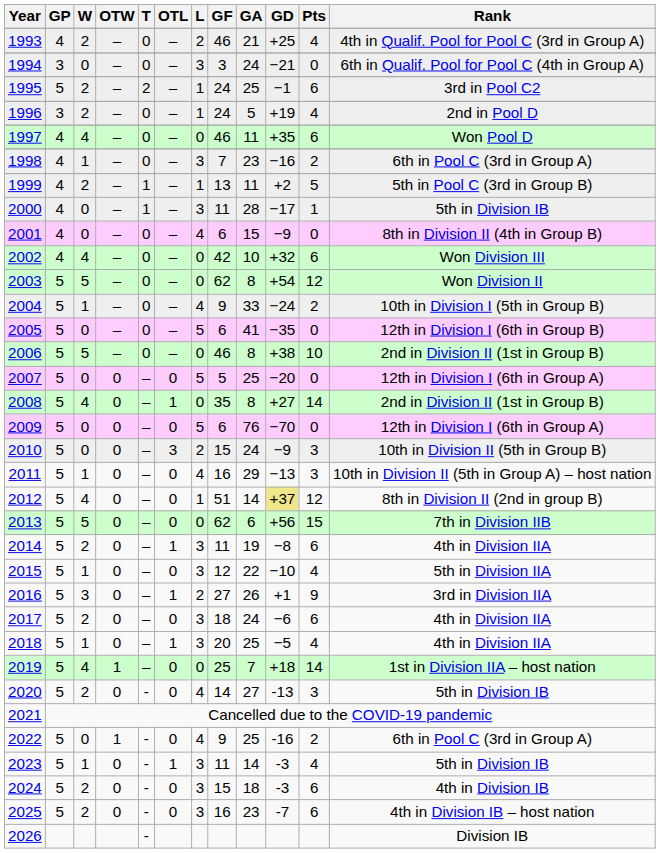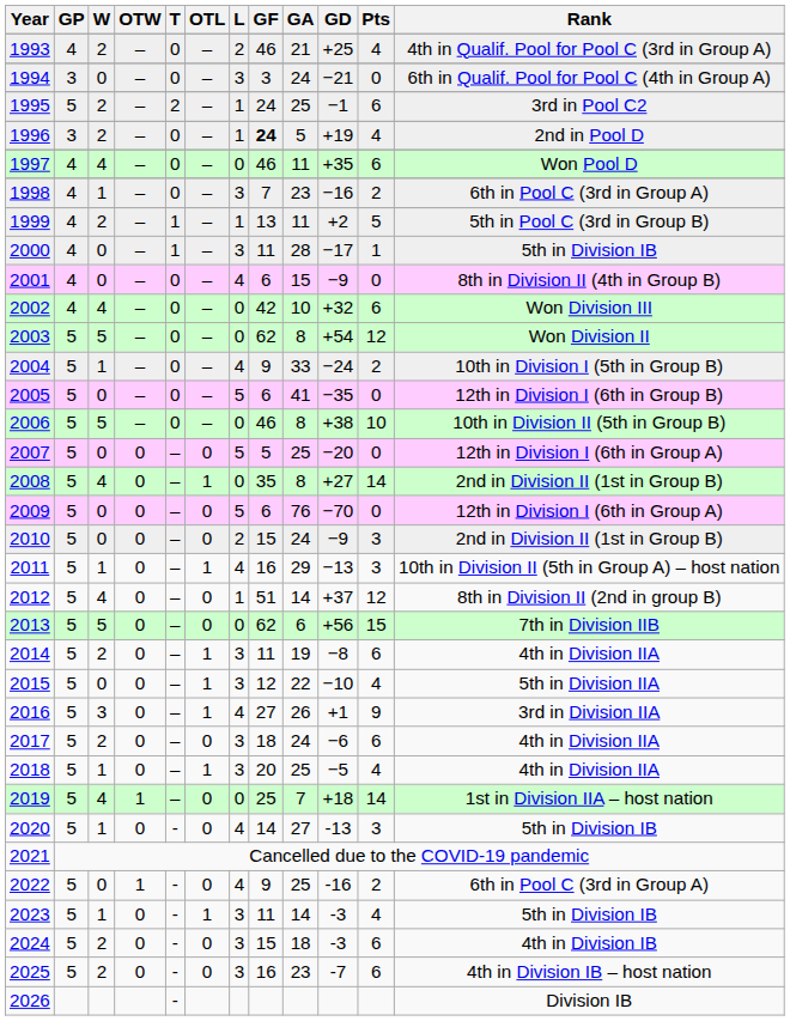 <table class="wikitable sortable" style="text-align: center;">
 <tr>
 <th>Year</th>
 <th>GP</th>
 <th>W</th>
 <th>OTW</th>
 <th>T</th>
 <th>OTL</th>
 <th>L</th>
 <th>GF</th>
 <th>GA</th>
 <th>GD</th>
 <th>Pts</th>
 <th>Rank</th>
 </tr>
 <tr>
 </tr>
 <tr align=center bgcolor="#efefef">
 <td><a href='#'>1993</a></td>
 <td>4</td>
 <td>2</td>
 <td>–</td>
 <td>0</td>
 <td>–</td>
 <td>2</td>
 <td>46</td>
 <td>21</td>
 <td>+25</td>
 <td>4</td>
 <td>4th in <a href='#'>Qualif. Pool for Pool C</a> (3rd in Group A)</td>
 </tr>
 <tr>
 </tr>
 <tr align=center bgcolor="#efefef">
 <td><a href='#'>1994</a></td>
 <td>3</td>
 <td>0</td>
 <td>–</td>
 <td>0</td>
 <td>–</td>
 <td>3</td>
 <td>3</td>
 <td>24</td>
 <td>−21</td>
 <td>0</td>
 <td>6th in <a href='#'>Qualif. Pool for Pool C</a> (4th in Group A)</td>
 </tr>
 <tr>
 </tr>
 <tr align=center bgcolor="#efefef">
 <td><a href='#'>1995</a></td>
 <td>5</td>
 <td>2</td>
 <td>–</td>
 <td>2</td>
 <td>–</td>
 <td>1</td>
 <td>24</td>
 <td>25</td>
 <td>−1</td>
 <td>6</td>
 <td>3rd in <a href='#'>Pool C2</a></td>
 </tr>
 <tr>
 </tr>
 <tr align=center bgcolor="#efefef">
 <td><a href='#'>1996</a></td>
 <td>3</td>
 <td>2</td>
 <td>–</td>
 <td>0</td>
 <td>–</td>
 <td>1</td>
-<td>24</td>
+<td><strong>24</strong></td>
 <td>5</td>
 <td>+19</td>
 <td>4</td>
 <td>2nd in <a href='#'>Pool D</a></td>
 </tr>
 <tr>
 </tr>
 <tr align=center bgcolor="#ccffcc">
 <td><a href='#'>1997</a></td>
 <td>4</td>
 <td>4</td>
 <td>–</td>
 <td>0</td>
 <td>–</td>
 <td>0</td>
 <td>46</td>
 <td>11</td>
 <td>+35</td>
 <td>6</td>
 <td>Won  <a href='#'>Pool D</a></td>
 </tr>
 <tr>
 </tr>
 <tr align=center bgcolor="#efefef">
 <td><a href='#'>1998</a></td>
 <td>4</td>
 <td>1</td>
 <td>–</td>
 <td>0</td>
 <td>–</td>
 <td>3</td>
 <td>7</td>
 <td>23</td>
 <td>−16</td>
 <td>2</td>
 <td>6th in <a href='#'>Pool C</a> (3rd in Group A)</td>
 </tr>
 <tr>
 </tr>
 <tr align=center bgcolor="#efefef">
 <td><a href='#'>1999</a></td>
 <td>4</td>
 <td>2</td>
 <td>–</td>
 <td>1</td>
 <td>–</td>
 <td>1</td>
 <td>13</td>
 <td>11</td>
 <td>+2</td>
 <td>5</td>
 <td>5th in <a href='#'>Pool C</a> (3rd in Group B)</td>
 </tr>
 <tr align=center bgcolor="#efefef">
 <td><a href='#'>2000</a></td>
 <td>4</td>
 <td>0</td>
 <td>–</td>
 <td>1</td>
 <td>–</td>
 <td>3</td>
 <td>11</td>
 <td>28</td>
 <td>−17</td>
 <td>1</td>
 <td>5th in <a href='#'>Division IB</a></td>
 </tr>
 <tr align=center bgcolor="#ffccff">
 <td><a href='#'>2001</a></td>
 <td>4</td>
 <td>0</td>
 <td>–</td>
 <td>0</td>
 <td>–</td>
 <td>4</td>
 <td>6</td>
 <td>15</td>
 <td>−9</td>
 <td>0</td>
 <td>8th in <a href='#'>Division II</a> (4th in Group B)</td>
 </tr>
 <tr align=center bgcolor="#ccffcc">
 <td><a href='#'>2002</a></td>
 <td>4</td>
 <td>4</td>
 <td>–</td>
 <td>0</td>
 <td>–</td>
 <td>0</td>
 <td>42</td>
 <td>10</td>
 <td>+32</td>
 <td>6</td>
 <td>Won <a href='#'>Division III</a></td>
 </tr>
 <tr align=center bgcolor="#ccffcc">
 <td><a href='#'>2003</a></td>
 <td>5</td>
 <td>5</td>
 <td>–</td>
 <td>0</td>
 <td>–</td>
 <td>0</td>
 <td>62</td>
 <td>8</td>
 <td>+54</td>
 <td>12</td>
 <td>Won <a href='#'>Division II</a></td>
 </tr>
 <tr align=center bgcolor="#efefef">
 <td><a href='#'>2004</a></td>
 <td>5</td>
 <td>1</td>
 <td>–</td>
 <td>0</td>
 <td>–</td>
 <td>4</td>
 <td>9</td>
 <td>33</td>
 <td>−24</td>
 <td>2</td>
 <td>10th in <a href='#'>Division I</a> (5th in Group B)</td>
 </tr>
 <tr align=center bgcolor="#ffccff">
 <td><a href='#'>2005</a></td>
 <td>5</td>
 <td>0</td>
 <td>–</td>
 <td>0</td>
 <td>–</td>
 <td>5</td>
 <td>6</td>
 <td>41</td>
 <td>−35</td>
 <td>0</td>
 <td>12th in <a href='#'>Division I</a> (6th in Group B)</td>
 </tr>
 <tr align=center bgcolor="#ccffcc">
 <td><a href='#'>2006</a></td>
 <td>5</td>
 <td>5</td>
 <td>–</td>
 <td>0</td>
 <td>–</td>
 <td>0</td>
 <td>46</td>
 <td>8</td>
 <td>+38</td>
 <td>10</td>
-<td>2nd in <a href='#'>Division II</a> (1st in Group B)</td>
+<td>10th in <a href='#'>Division II</a> (5th in Group B)</td>
 </tr>
 <tr align=center bgcolor="#ffccff">
 <td><a href='#'>2007</a></td>
 <td>5</td>
 <td>0</td>
 <td>0</td>
 <td>–</td>
 <td>0</td>
 <td>5</td>
 <td>5</td>
 <td>25</td>
 <td>−20</td>
 <td>0</td>
 <td>12th in <a href='#'>Division I</a> (6th in Group A)</td>
 </tr>
 <tr align=center bgcolor="#ccffcc">
 <td><a href='#'>2008</a></td>
 <td>5</td>
 <td>4</td>
 <td>0</td>
 <td>–</td>
 <td>1</td>
 <td>0</td>
 <td>35</td>
 <td>8</td>
 <td>+27</td>
 <td>14</td>
 <td>2nd in <a href='#'>Division II</a> (1st in Group B)</td>
 </tr>
 <tr align=center bgcolor="#ffccff">
 <td><a href='#'>2009</a></td>
 <td>5</td>
 <td>0</td>
 <td>0</td>
 <td>–</td>
 <td>0</td>
 <td>5</td>
 <td>6</td>
 <td>76</td>
 <td>−70</td>
 <td>0</td>
 <td>12th in <a href='#'>Division I</a> (6th in Group A)</td>
 </tr>
 <tr align=center bgcolor="#efefef">
 <td><a href='#'>2010</a></td>
 <td>5</td>
 <td>0</td>
 <td>0</td>
 <td>–</td>
-<td>3</td>
+<td>0</td>
 <td>2</td>
 <td>15</td>
 <td>24</td>
 <td>−9</td>
 <td>3</td>
-<td>10th in <a href='#'>Division II</a> (5th in Group B)</td>
+<td>2nd in <a href='#'>Division II</a> (1st in Group B)</td>
 </tr>
 <tr>
 <td><a href='#'>2011</a></td>
 <td>5</td>
 <td>1</td>
 <td>0</td>
 <td>–</td>
-<td>0</td>
+<td>1</td>
 <td>4</td>
 <td>16</td>
 <td>29</td>
 <td>−13</td>
 <td>3</td>
 <td>10th in  <a href='#'>Division II</a> (5th in Group A) – host nation</td>
 </tr>
 <tr>
 <td><a href='#'>2012</a></td>
 <td>5</td>
 <td>4</td>
 <td>0</td>
 <td>–</td>
 <td>0</td>
 <td>1</td>
 <td>51</td>
 <td>14</td>
-<td style="background: khaki;">+37</td>
+<td>+37</td>
 <td>12</td>
 <td>8th in <a href='#'>Division II</a> (2nd in group B)</td>
 </tr>
 <tr align=center bgcolor="#ccffcc">
 <td><a href='#'>2013</a></td>
 <td>5</td>
 <td>5</td>
 <td>0</td>
 <td>–</td>
 <td>0</td>
 <td>0</td>
 <td>62</td>
 <td>6</td>
 <td>+56</td>
 <td>15</td>
 <td>7th in <a href='#'>Division IIB</a></td>
 </tr>
 <tr>
 <td><a href='#'>2014</a></td>
 <td>5</td>
 <td>2</td>
 <td>0</td>
 <td>–</td>
 <td>1</td>
 <td>3</td>
 <td>11</td>
 <td>19</td>
 <td>−8</td>
 <td>6</td>
 <td>4th in <a href='#'>Division IIA</a></td>
 </tr>
 <tr>
 <td><a href='#'>2015</a></td>
 <td>5</td>
-<td>1</td>
+<td>0</td>
 <td>0</td>
 <td>–</td>
-<td>0</td>
+<td>1</td>
 <td>3</td>
 <td>12</td>
 <td>22</td>
 <td>−10</td>
 <td>4</td>
 <td>5th in <a href='#'>Division IIA</a></td>
 </tr>
 <tr>
 <td><a href='#'>2016</a></td>
 <td>5</td>
 <td>3</td>
 <td>0</td>
 <td>–</td>
 <td>1</td>
-<td>2</td>
+<td>4</td>
 <td>27</td>
 <td>26</td>
 <td>+1</td>
 <td>9</td>
 <td>3rd in <a href='#'>Division IIA</a></td>
 </tr>
 <tr>
 <td><a href='#'>2017</a></td>
 <td>5</td>
 <td>2</td>
 <td>0</td>
 <td>–</td>
 <td>0</td>
 <td>3</td>
 <td>18</td>
 <td>24</td>
 <td>−6</td>
 <td>6</td>
 <td>4th in <a href='#'>Division IIA</a></td>
 </tr>
 <tr>
 <td><a href='#'>2018</a></td>
 <td>5</td>
 <td>1</td>
 <td>0</td>
 <td>–</td>
 <td>1</td>
 <td>3</td>
 <td>20</td>
 <td>25</td>
 <td>−5</td>
 <td>4</td>
 <td>4th in <a href='#'>Division IIA</a></td>
 </tr>
 <tr align=center bgcolor="#ccffcc">
 <td><a href='#'>2019</a></td>
 <td>5</td>
 <td>4</td>
 <td>1</td>
 <td>–</td>
 <td>0</td>
 <td>0</td>
 <td>25</td>
 <td>7</td>
 <td>+18</td>
 <td>14</td>
 <td>1st in <a href='#'>Division IIA</a> – host nation</td>
 </tr>
 <tr>
 <td><a href='#'>2020</a></td>
 <td>5</td>
-<td>2</td>
+<td>1</td>
 <td>0</td>
 <td>-</td>
 <td>0</td>
 <td>4</td>
 <td>14</td>
 <td>27</td>
 <td>-13</td>
 <td>3</td>
 <td>5th in <a href='#'>Division IB</a></td>
 </tr>
 <tr>
 <td><a href='#'>2021</a></td>
 <td colspan=12 align=center>Cancelled due to the <a href='#'>COVID-19 pandemic</a></td>
 </tr>
 <tr>
 <td><a href='#'>2022</a></td>
 <td>5</td>
 <td>0</td>
 <td>1</td>
 <td>-</td>
 <td>0</td>
 <td>4</td>
 <td>9</td>
 <td>25</td>
 <td>-16</td>
 <td>2</td>
 <td>6th in <a href='#'>Pool C</a> (3rd in Group A)</td>
 </tr>
 <tr>
 <td><a href='#'>2023</a></td>
 <td>5</td>
 <td>1</td>
 <td>0</td>
 <td>-</td>
 <td>1</td>
 <td>3</td>
 <td>11</td>
 <td>14</td>
 <td>-3</td>
 <td>4</td>
 <td>5th in <a href='#'>Division IB</a></td>
 </tr>
 <tr>
 <td><a href='#'>2024</a></td>
 <td>5</td>
 <td>2</td>
 <td>0</td>
 <td>-</td>
 <td>0</td>
 <td>3</td>
 <td>15</td>
 <td>18</td>
 <td>-3</td>
 <td>6</td>
 <td>4th in <a href='#'>Division IB</a></td>
 </tr>
 <tr>
 <td><a href='#'>2025</a></td>
 <td>5</td>
 <td>2</td>
 <td>0</td>
 <td>-</td>
 <td>0</td>
 <td>3</td>
 <td>16</td>
 <td>23</td>
 <td>-7</td>
 <td>6</td>
 <td>4th in <a href='#'>Division IB</a> – host nation</td>
 </tr>
 <tr>
 <td><a href='#'>2026</a></td>
 <td></td>
 <td></td>
 <td></td>
 <td>-</td>
 <td></td>
 <td></td>
 <td></td>
 <td></td>
 <td></td>
 <td></td>
 <td>Division IB</td>
 </tr>
 </table>
